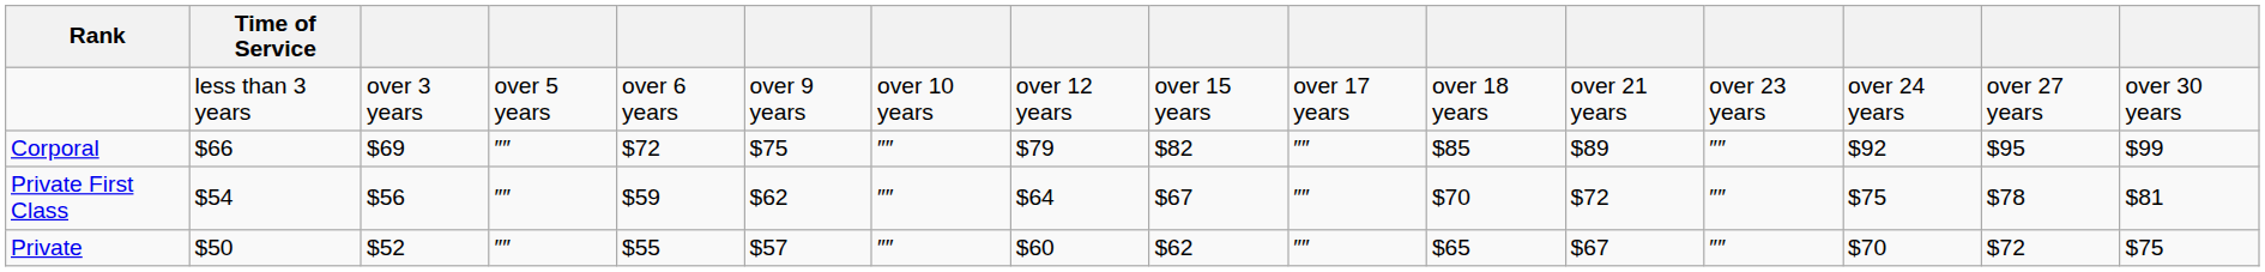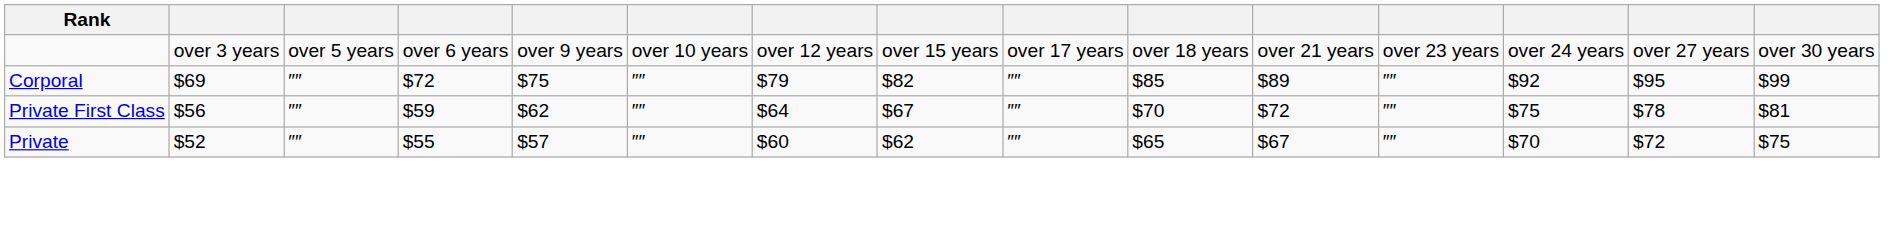 <table class="wikitable mw-collapsible">
 <tr>
 <th>Rank</th>
-<th>Time of Service</th>
 <th></th>
 <th></th>
 <th></th>
 <th></th>
 <th></th>
 <th></th>
 <th></th>
 <th></th>
 <th></th>
 <th></th>
 <th></th>
 <th></th>
 <th></th>
 <th></th>
 </tr>
 <tr>
 <td></td>
-<td>less than 3 years</td>
 <td>over 3 years</td>
 <td>over 5 years</td>
 <td>over 6 years</td>
 <td>over 9 years</td>
 <td>over 10 years</td>
 <td>over 12 years</td>
 <td>over 15 years</td>
 <td>over 17 years</td>
 <td>over 18 years</td>
 <td>over 21 years</td>
 <td>over 23 years</td>
 <td>over 24 years</td>
 <td>over 27 years</td>
 <td>over 30 years</td>
 </tr>
 <tr>
 <td><a href='#'>Corporal</a></td>
-<td>$66</td>
 <td>$69</td>
 <td>″″</td>
 <td>$72</td>
 <td>$75</td>
 <td>″″</td>
 <td>$79</td>
 <td>$82</td>
 <td>″″</td>
 <td>$85</td>
 <td>$89</td>
 <td>″″</td>
 <td>$92</td>
 <td>$95</td>
 <td>$99</td>
 </tr>
 <tr>
 <td><a href='#'>Private First Class</a></td>
-<td>$54</td>
 <td>$56</td>
 <td>″″</td>
 <td>$59</td>
 <td>$62</td>
 <td>″″</td>
 <td>$64</td>
 <td>$67</td>
 <td>″″</td>
 <td>$70</td>
 <td>$72</td>
 <td>″″</td>
 <td>$75</td>
 <td>$78</td>
 <td>$81</td>
 </tr>
 <tr>
 <td><a href='#'>Private</a></td>
-<td>$50</td>
 <td>$52</td>
 <td>″″</td>
 <td>$55</td>
 <td>$57</td>
 <td>″″</td>
 <td>$60</td>
 <td>$62</td>
 <td>″″</td>
 <td>$65</td>
 <td>$67</td>
 <td>″″</td>
 <td>$70</td>
 <td>$72</td>
 <td>$75</td>
 </tr>
 </table>
